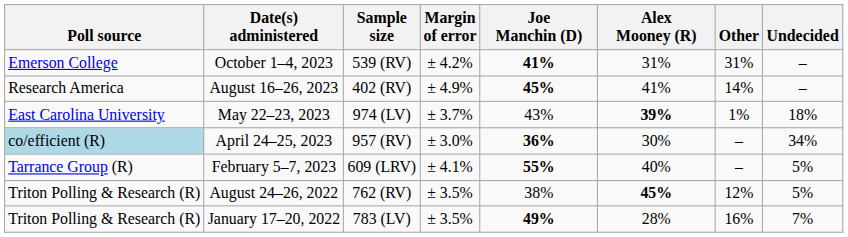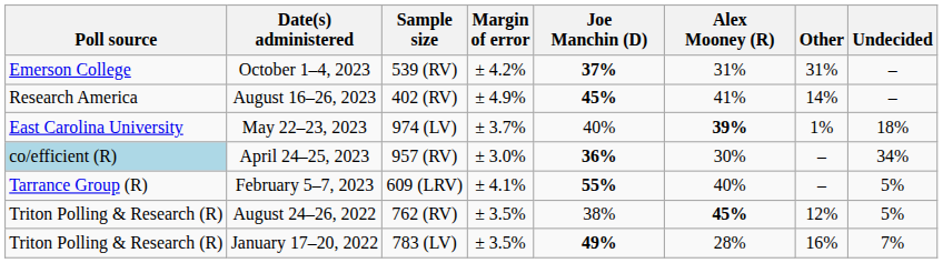 <table class="wikitable" style="font-size:90%;text-align:center;">
 <tr valign=bottom>
 <th>Poll source</th>
 <th>Date(s)<br>administered</th>
 <th>Sample<br>size</th>
 <th>Margin<br>of error</th>
 <th style="width:100px;">Joe<br>Manchin (D)</th>
 <th style="width:100px;">Alex<br>Mooney (R)</th>
 <th>Other</th>
 <th>Undecided</th>
 </tr>
 <tr>
 <td style="text-align:left;"><a href='#'>Emerson College</a></td>
 <td>October 1–4, 2023</td>
 <td>539 (RV)</td>
 <td>± 4.2%</td>
-<td><strong>41%</strong></td>
+<td><strong>37%</strong></td>
 <td>31%</td>
 <td>31%</td>
 <td>–</td>
 </tr>
 <tr>
 <td style="text-align:left;">Research America</td>
 <td>August 16–26, 2023</td>
 <td>402 (RV)</td>
 <td>± 4.9%</td>
 <td><strong>45%</strong></td>
 <td>41%</td>
 <td>14%</td>
 <td>–</td>
 </tr>
 <tr>
 <td style="text-align:left;"><a href='#'>East Carolina University</a></td>
 <td>May 22–23, 2023</td>
 <td>974 (LV)</td>
 <td>± 3.7%</td>
-<td>43%</td>
+<td>40%</td>
 <td><strong>39%</strong></td>
 <td>1%</td>
 <td>18%</td>
 </tr>
 <tr>
 <td style="background: lightblue; text-align:left;">co/efficient (R)</td>
 <td>April 24–25, 2023</td>
 <td>957 (RV)</td>
 <td>± 3.0%</td>
 <td><strong>36%</strong></td>
 <td>30%</td>
 <td>–</td>
 <td>34%</td>
 </tr>
 <tr>
 <td style="text-align:left;"><a href='#'>Tarrance Group</a> (R)</td>
 <td>February 5–7, 2023</td>
 <td>609 (LRV)</td>
 <td>± 4.1%</td>
 <td><strong>55%</strong></td>
 <td>40%</td>
 <td>–</td>
 <td>5%</td>
 </tr>
 <tr>
 <td style="text-align:left;">Triton Polling & Research (R)</td>
 <td>August 24–26, 2022</td>
 <td>762 (RV)</td>
 <td>± 3.5%</td>
 <td>38%</td>
 <td><strong>45%</strong></td>
 <td>12%</td>
 <td>5%</td>
 </tr>
 <tr>
 <td style="text-align:left;">Triton Polling & Research (R)</td>
 <td>January 17–20, 2022</td>
 <td>783 (LV)</td>
 <td>± 3.5%</td>
 <td><strong>49%</strong></td>
 <td>28%</td>
 <td>16%</td>
 <td>7%</td>
 </tr>
 </table>
